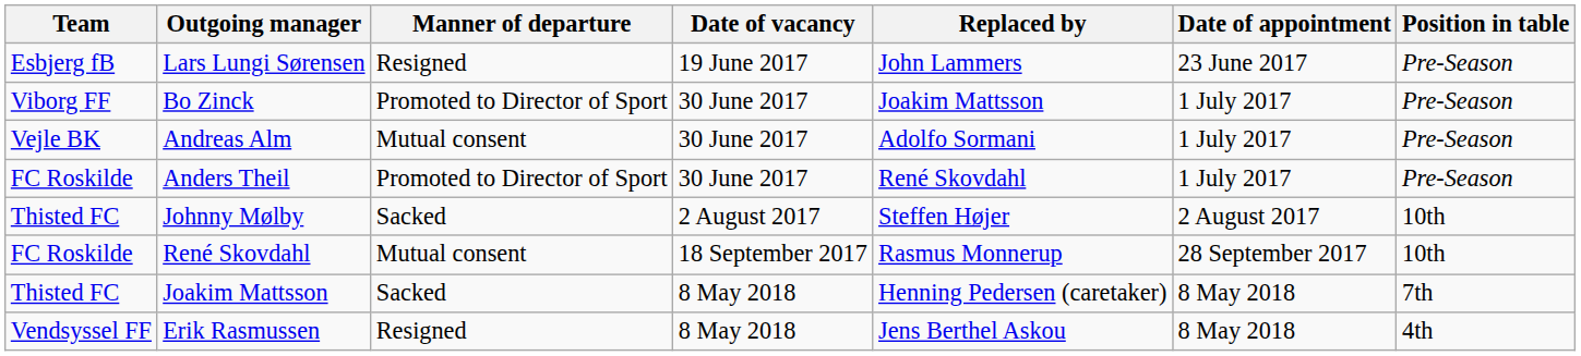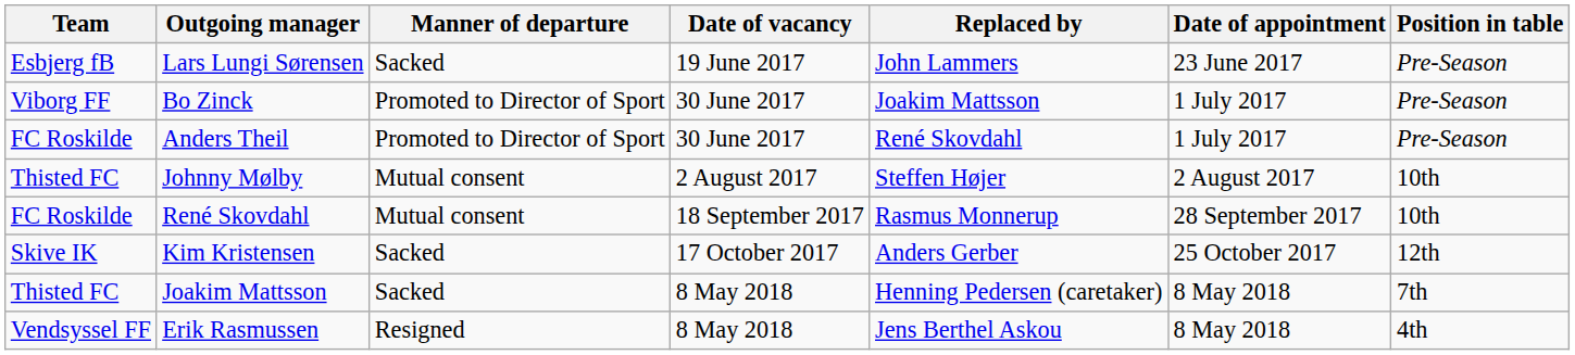 <table class="wikitable">
 <tr>
 <th>Team</th>
 <th>Outgoing manager</th>
 <th>Manner of departure</th>
 <th>Date of vacancy</th>
 <th>Replaced by</th>
 <th>Date of appointment</th>
 <th>Position in table</th>
 </tr>
 <tr>
 <td><a href='#'>Esbjerg fB</a></td>
 <td> <a href='#'>Lars Lungi Sørensen</a></td>
-<td>Resigned</td>
+<td>Sacked</td>
 <td>19 June 2017</td>
 <td> <a href='#'>John Lammers</a></td>
 <td>23 June 2017</td>
 <td><em>Pre-Season</em></td>
 </tr>
 <tr>
 <td><a href='#'>Viborg FF</a></td>
 <td> <a href='#'>Bo Zinck</a></td>
 <td>Promoted to Director of Sport</td>
 <td>30 June 2017</td>
 <td> <a href='#'>Joakim Mattsson</a></td>
 <td>1 July 2017</td>
 <td><em>Pre-Season</em></td>
 </tr>
 <tr>
-<td><a href='#'>Vejle BK</a></td>
-<td> <a href='#'>Andreas Alm</a></td>
-<td>Mutual consent</td>
-<td>30 June 2017</td>
-<td> <a href='#'>Adolfo Sormani</a></td>
-<td>1 July 2017</td>
-<td><em>Pre-Season</em></td>
-</tr>
-<tr>
 <td><a href='#'>FC Roskilde</a></td>
 <td> <a href='#'>Anders Theil</a></td>
 <td>Promoted to Director of Sport</td>
 <td>30 June 2017</td>
 <td> <a href='#'>René Skovdahl</a></td>
 <td>1 July 2017</td>
 <td><em>Pre-Season</em></td>
 </tr>
 <tr>
 <td><a href='#'>Thisted FC</a></td>
 <td> <a href='#'>Johnny Mølby</a></td>
-<td>Sacked</td>
+<td>Mutual consent</td>
 <td>2 August 2017</td>
 <td> <a href='#'>Steffen Højer</a></td>
 <td>2 August 2017</td>
 <td>10th</td>
 </tr>
 <tr>
 <td><a href='#'>FC Roskilde</a></td>
 <td> <a href='#'>René Skovdahl</a></td>
 <td>Mutual consent</td>
 <td>18 September 2017</td>
 <td> <a href='#'>Rasmus Monnerup</a></td>
 <td>28 September 2017</td>
 <td>10th</td>
+</tr>
+<tr>
+<td><a href='#'>Skive IK</a></td>
+<td> <a href='#'>Kim Kristensen</a></td>
+<td>Sacked</td>
+<td>17 October 2017</td>
+<td> <a href='#'>Anders Gerber</a></td>
+<td>25 October 2017</td>
+<td>12th</td>
 </tr>
 <tr>
 <td><a href='#'>Thisted FC</a></td>
 <td> <a href='#'>Joakim Mattsson</a></td>
 <td>Sacked</td>
 <td>8 May 2018</td>
 <td> <a href='#'>Henning Pedersen</a> (caretaker)</td>
 <td>8 May 2018</td>
 <td>7th</td>
 </tr>
 <tr>
 <td><a href='#'>Vendsyssel FF</a></td>
 <td> <a href='#'>Erik Rasmussen</a></td>
 <td>Resigned</td>
 <td>8 May 2018</td>
 <td> <a href='#'>Jens Berthel Askou</a></td>
 <td>8 May 2018</td>
 <td>4th</td>
 </tr>
 </table>
